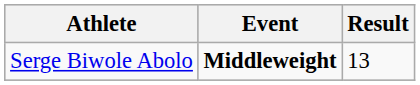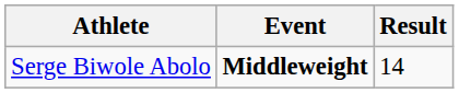 <table class=wikitable style=font-size:90%>
 <tr>
 <th>Athlete</th>
 <th>Event</th>
 <th>Result</th>
 </tr>
 <tr>
 <td><a href='#'>Serge Biwole Abolo</a></td>
 <td><strong>Middleweight</strong></td>
-<td>13</td>
+<td>14</td>
 </tr>
 </table>
